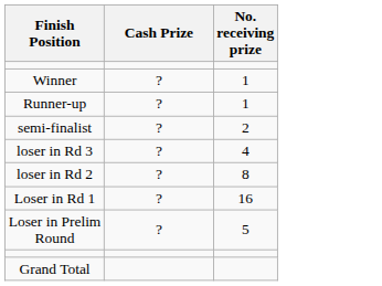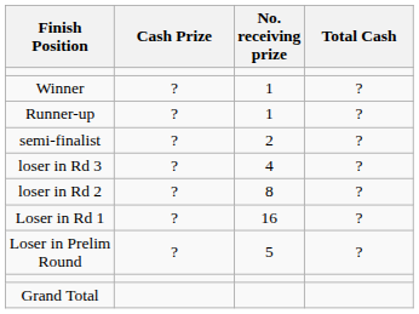 <table class="wikitable" style="text-align:center;">
 <tr>
 <th width=100 abbr="Finish Position">Finish Position</th>
 <th width=110 abbr="Cash Prize">Cash Prize</th>
 <th width=50 abbr="No. receiving prize">No. receiving prize</th>
+<th width=100 abbr="Total Cash">Total Cash</th>
 </tr>
 <tr>
+<td></td>
 <td></td>
 <td></td>
 <td></td>
 </tr>
 <tr>
 <td>Winner</td>
 <td>?</td>
 <td>1</td>
+<td>?</td>
 </tr>
 <tr>
 <td>Runner-up</td>
 <td>?</td>
 <td>1</td>
+<td>?</td>
 </tr>
 <tr>
 <td>semi-finalist</td>
 <td>?</td>
 <td>2</td>
+<td>?</td>
 </tr>
 <tr>
 <td>loser in Rd 3</td>
 <td>?</td>
 <td>4</td>
+<td>?</td>
 </tr>
 <tr>
 <td>loser in Rd 2</td>
 <td>?</td>
 <td>8</td>
+<td>?</td>
 </tr>
 <tr>
 <td>Loser in Rd 1</td>
 <td>?</td>
 <td>16</td>
+<td>?</td>
 </tr>
 <tr>
 <td>Loser in Prelim Round</td>
 <td>?</td>
 <td>5</td>
+<td>?</td>
 </tr>
 <tr>
+<td></td>
 <td></td>
 <td></td>
 <td></td>
 </tr>
 <tr>
 <td>Grand Total</td>
 <td></td>
 <td></td>
+<td></td>
 </tr>
 </table>
